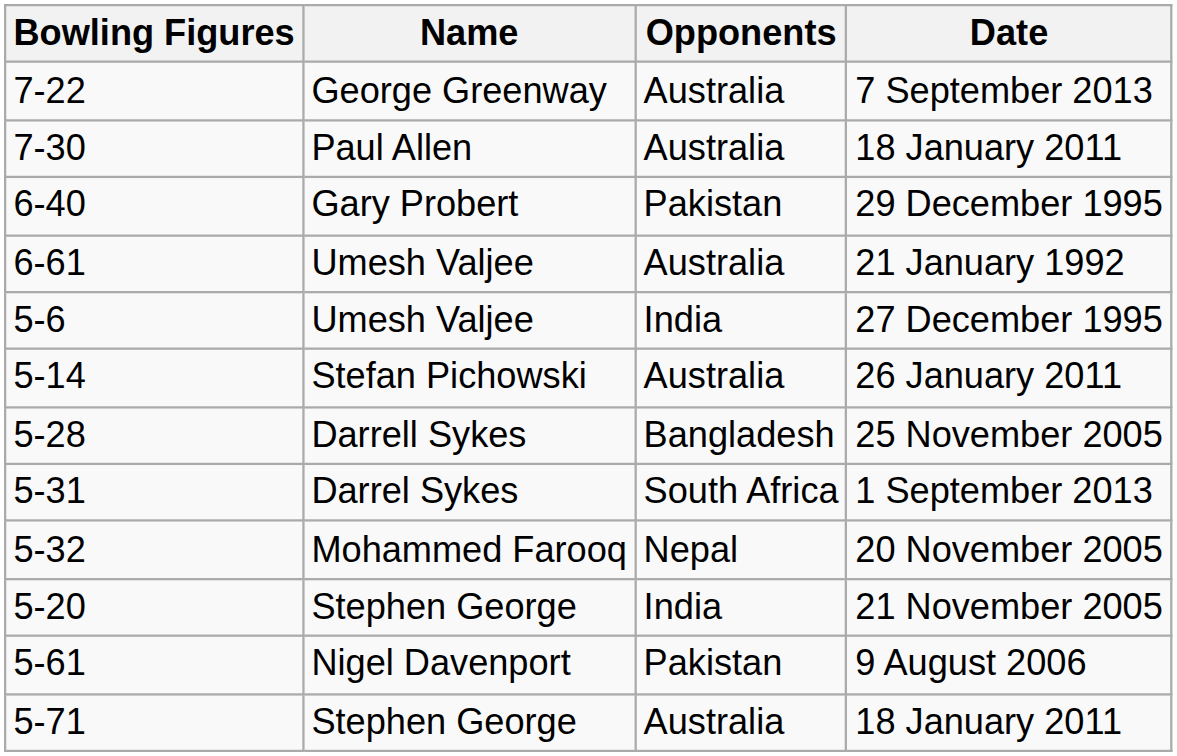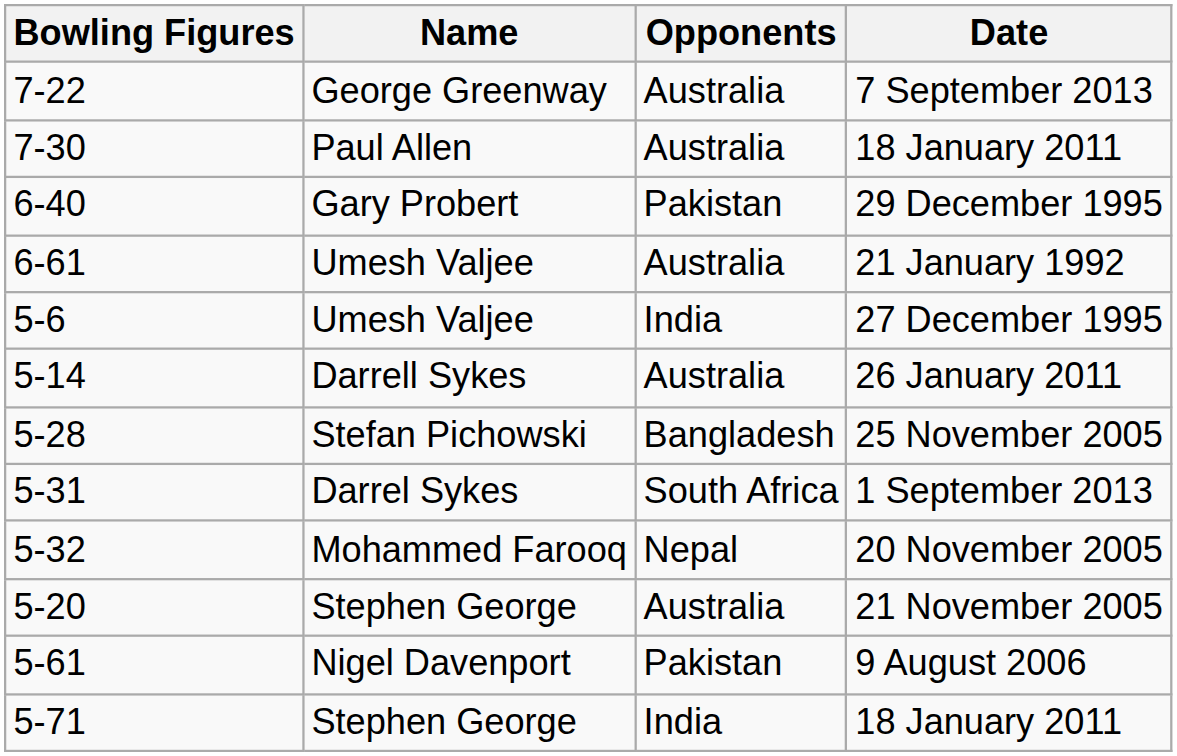 <table class="wikitable">
 <tr>
 <th>Bowling Figures</th>
 <th>Name</th>
 <th>Opponents</th>
 <th>Date</th>
 </tr>
 <tr>
 <td>7-22</td>
 <td>George Greenway</td>
 <td>Australia</td>
 <td>7 September 2013</td>
 </tr>
 <tr>
 <td>7-30</td>
 <td>Paul Allen</td>
 <td>Australia</td>
 <td>18 January 2011</td>
 </tr>
 <tr>
 <td>6-40</td>
 <td>Gary Probert</td>
 <td>Pakistan</td>
 <td>29 December 1995</td>
 </tr>
 <tr>
 <td>6-61</td>
 <td>Umesh Valjee</td>
 <td>Australia</td>
 <td>21 January 1992</td>
 </tr>
 <tr>
 <td>5-6</td>
 <td>Umesh Valjee</td>
 <td>India</td>
 <td>27 December 1995</td>
 </tr>
 <tr>
 <td>5-14</td>
-<td>Stefan Pichowski</td>
+<td>Darrell Sykes</td>
 <td>Australia</td>
 <td>26 January 2011</td>
 </tr>
 <tr>
 <td>5-28</td>
-<td>Darrell Sykes</td>
+<td>Stefan Pichowski</td>
 <td>Bangladesh</td>
 <td>25 November 2005</td>
 </tr>
 <tr>
 <td>5-31</td>
 <td>Darrel Sykes</td>
 <td>South Africa</td>
 <td>1 September 2013</td>
 </tr>
 <tr>
 <td>5-32</td>
 <td>Mohammed Farooq</td>
 <td>Nepal</td>
 <td>20 November 2005</td>
 </tr>
 <tr>
 <td>5-20</td>
 <td>Stephen George</td>
-<td>India</td>
+<td>Australia</td>
 <td>21 November 2005</td>
 </tr>
 <tr>
 <td>5-61</td>
 <td>Nigel Davenport</td>
 <td>Pakistan</td>
 <td>9 August 2006</td>
 </tr>
 <tr>
 <td>5-71</td>
 <td>Stephen George</td>
-<td>Australia</td>
+<td>India</td>
 <td>18 January 2011</td>
 </tr>
 </table>
